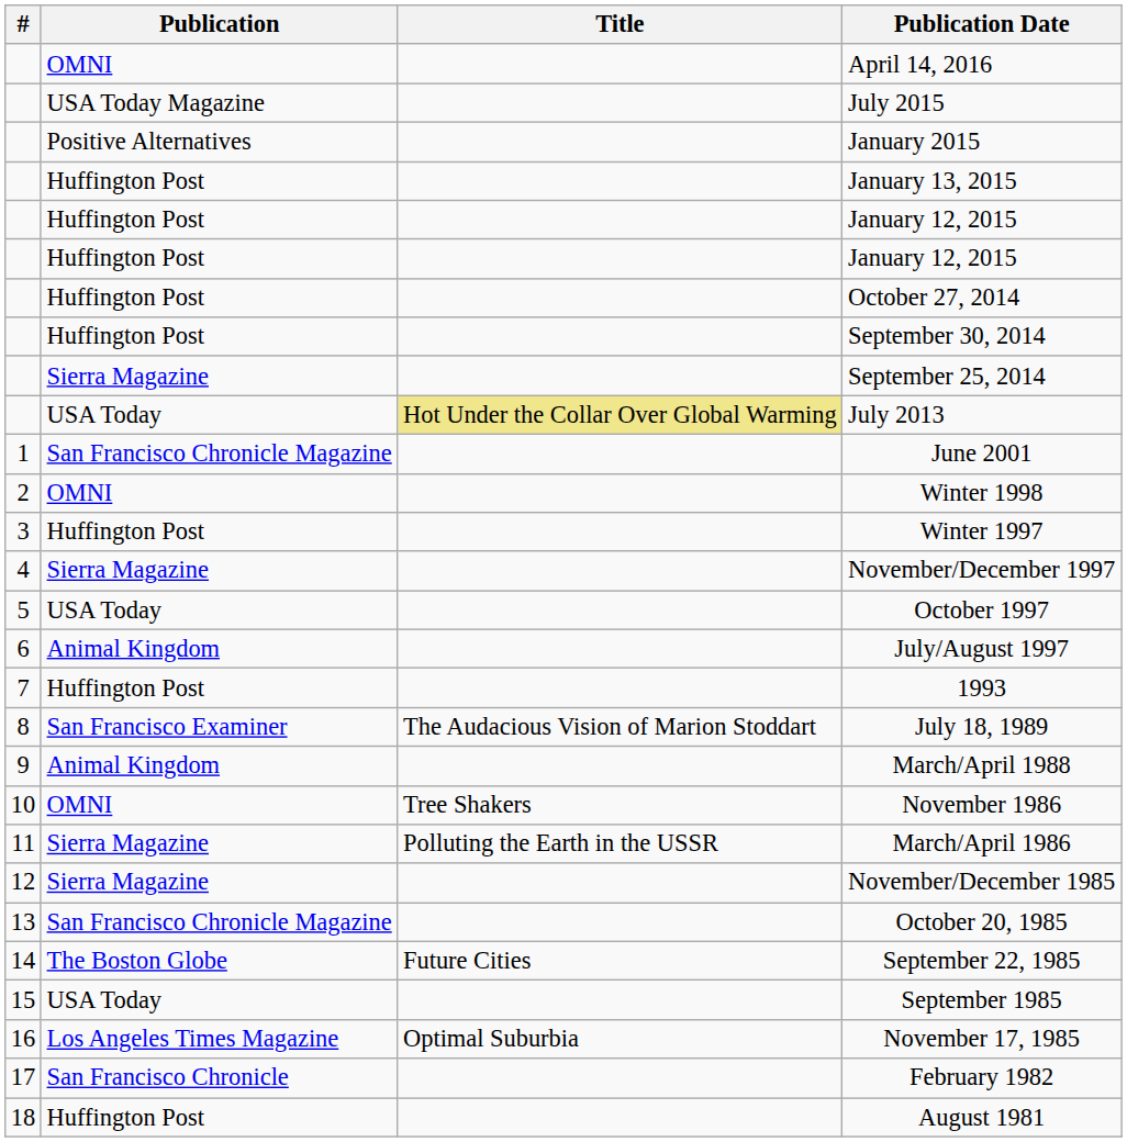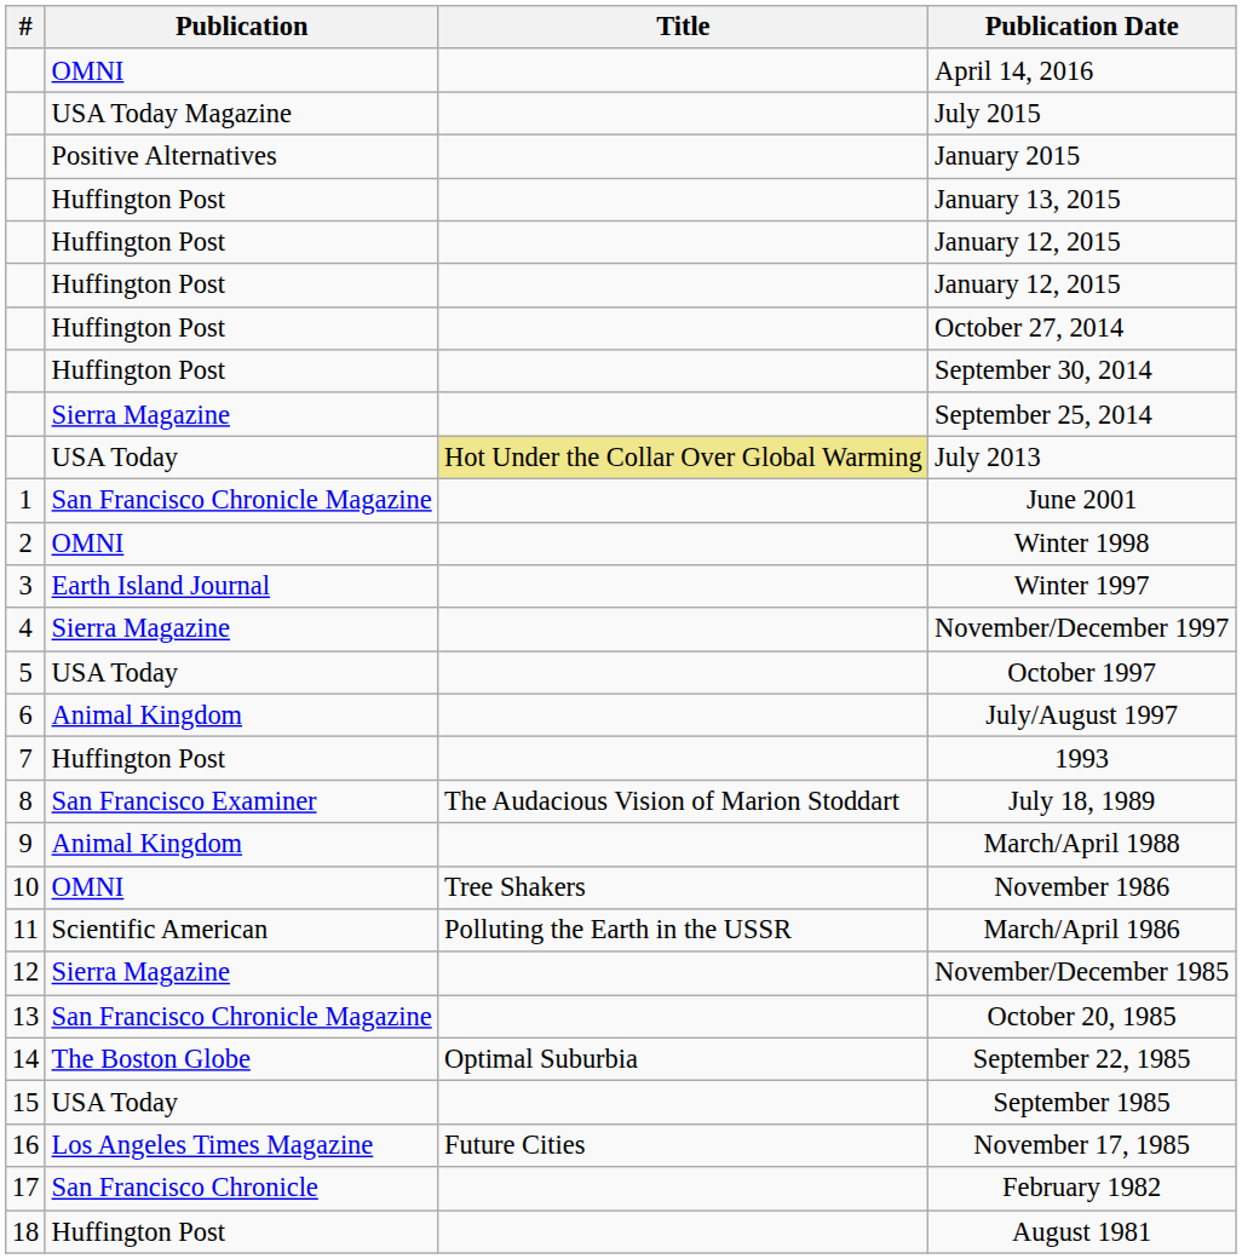 <table class=wikitable>
 <tr>
 <th> # </th>
 <th>Publication</th>
 <th>Title</th>
 <th>Publication Date</th>
 </tr>
 <tr>
 <td></td>
 <td><a href='#'>OMNI</a></td>
 <td></td>
 <td>April 14, 2016</td>
 </tr>
 <tr>
 <td></td>
 <td>USA Today Magazine</td>
 <td></td>
 <td>July 2015</td>
 </tr>
 <tr>
 <td></td>
 <td>Positive Alternatives</td>
 <td></td>
 <td>January 2015</td>
 </tr>
 <tr>
 <td></td>
 <td>Huffington Post</td>
 <td></td>
 <td>January 13, 2015</td>
 </tr>
 <tr>
 <td></td>
 <td>Huffington Post</td>
 <td></td>
 <td>January 12, 2015</td>
 </tr>
 <tr>
 <td></td>
 <td>Huffington Post</td>
 <td></td>
 <td>January 12, 2015</td>
 </tr>
 <tr>
 <td></td>
 <td>Huffington Post</td>
 <td></td>
 <td>October 27, 2014</td>
 </tr>
 <tr>
 <td></td>
 <td>Huffington Post</td>
 <td></td>
 <td>September 30, 2014</td>
 </tr>
 <tr>
 <td></td>
 <td><a href='#'>Sierra Magazine</a></td>
 <td></td>
 <td>September 25, 2014</td>
 </tr>
 <tr>
 <td></td>
 <td>USA Today</td>
 <td style="background: khaki;">Hot Under the Collar Over Global Warming</td>
 <td>July 2013</td>
 </tr>
 <tr>
 <td style="text-align:center">1</td>
 <td><a href='#'>San Francisco Chronicle Magazine</a></td>
 <td></td>
 <td style="text-align:center">June 2001</td>
 </tr>
 <tr>
 <td style="text-align:center">2</td>
 <td><a href='#'>OMNI</a></td>
 <td></td>
 <td style="text-align:center">Winter 1998</td>
 </tr>
 <tr>
 <td style="text-align:center">3</td>
-<td>Huffington Post</td>
+<td><a href='#'>Earth Island Journal</a></td>
 <td></td>
 <td style="text-align:center">Winter 1997</td>
 </tr>
 <tr>
 <td style="text-align:center">4</td>
 <td><a href='#'>Sierra Magazine</a></td>
 <td></td>
 <td style="text-align:center">November/December 1997</td>
 </tr>
 <tr>
 <td style="text-align:center">5</td>
 <td>USA Today</td>
 <td></td>
 <td style="text-align:center">October 1997</td>
 </tr>
 <tr>
 <td style="text-align:center">6</td>
 <td><a href='#'>Animal Kingdom</a></td>
 <td></td>
 <td style="text-align:center">July/August 1997</td>
 </tr>
 <tr>
 <td style="text-align:center">7</td>
 <td>Huffington Post</td>
 <td></td>
 <td style="text-align:center">1993</td>
 </tr>
 <tr>
 <td style="text-align:center">8</td>
 <td><a href='#'>San Francisco Examiner</a></td>
 <td>The Audacious Vision of Marion Stoddart</td>
 <td style="text-align:center">July 18, 1989</td>
 </tr>
 <tr>
 <td style="text-align:center">9</td>
 <td><a href='#'>Animal Kingdom</a></td>
 <td></td>
 <td style="text-align:center">March/April 1988</td>
 </tr>
 <tr>
 <td style="text-align:center">10</td>
 <td><a href='#'>OMNI</a></td>
 <td>Tree Shakers</td>
 <td style="text-align:center">November 1986</td>
 </tr>
 <tr>
 <td style="text-align:center">11</td>
-<td><a href='#'>Sierra Magazine</a></td>
+<td>Scientific American</td>
 <td>Polluting the Earth in the USSR</td>
 <td style="text-align:center">March/April 1986</td>
 </tr>
 <tr>
 <td style="text-align:center">12</td>
 <td><a href='#'>Sierra Magazine</a></td>
 <td></td>
 <td style="text-align:center">November/December 1985</td>
 </tr>
 <tr>
 <td style="text-align:center">13</td>
 <td><a href='#'>San Francisco Chronicle Magazine</a></td>
 <td></td>
 <td style="text-align:center">October 20, 1985</td>
 </tr>
 <tr>
 <td style="text-align:center">14</td>
 <td><a href='#'>The Boston Globe</a></td>
-<td>Future Cities</td>
+<td>Optimal Suburbia</td>
 <td style="text-align:center">September 22, 1985</td>
 </tr>
 <tr>
 <td style="text-align:center">15</td>
 <td>USA Today</td>
 <td></td>
 <td style="text-align:center">September 1985</td>
 </tr>
 <tr>
 <td style="text-align:center">16</td>
 <td><a href='#'>Los Angeles Times Magazine</a></td>
-<td>Optimal Suburbia</td>
+<td>Future Cities</td>
 <td style="text-align:center">November 17, 1985</td>
 </tr>
 <tr>
 <td style="text-align:center">17</td>
 <td><a href='#'>San Francisco Chronicle</a></td>
 <td></td>
 <td style="text-align:center">February 1982</td>
 </tr>
 <tr>
 <td style="text-align:center">18</td>
 <td>Huffington Post</td>
 <td></td>
 <td style="text-align:center">August 1981</td>
 </tr>
 </table>
